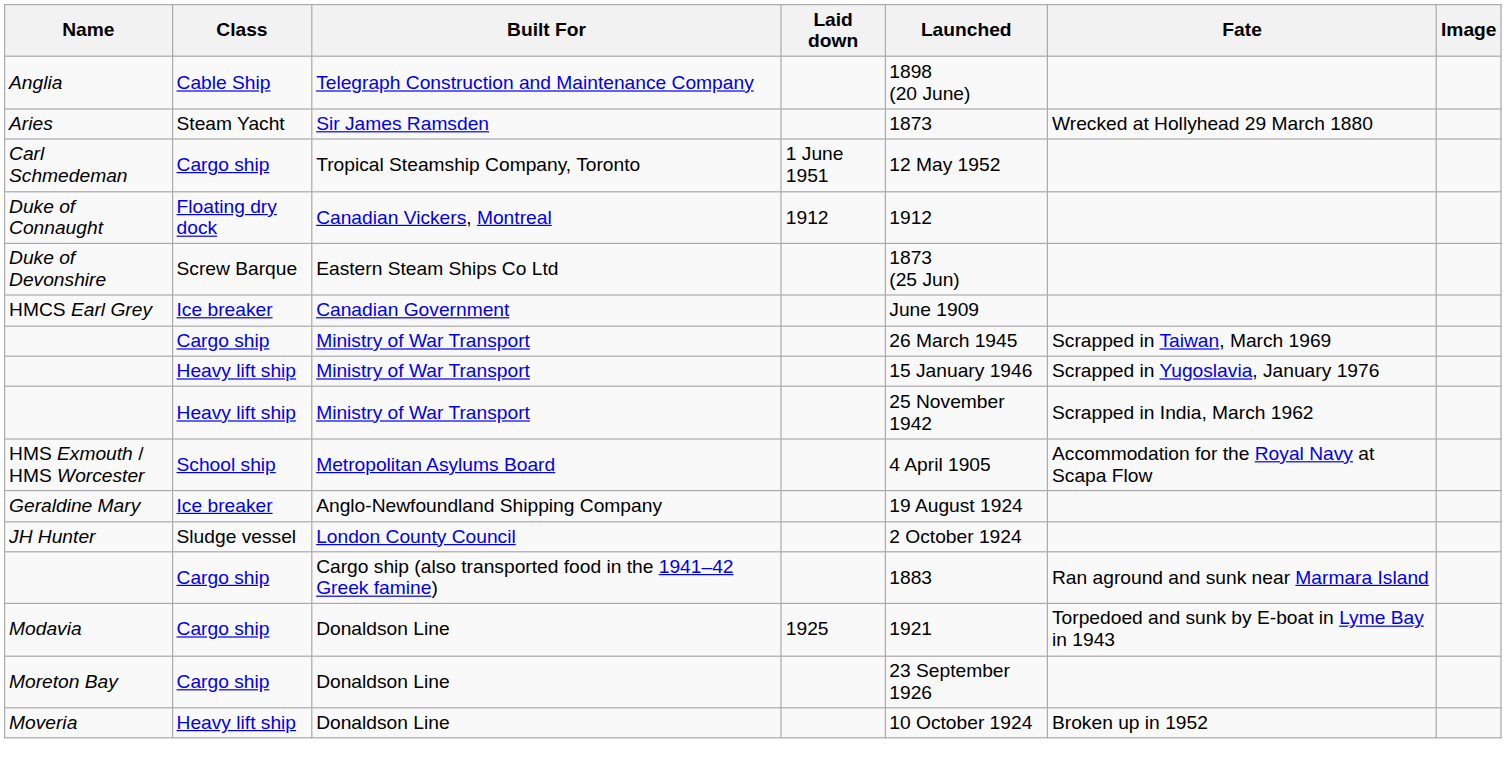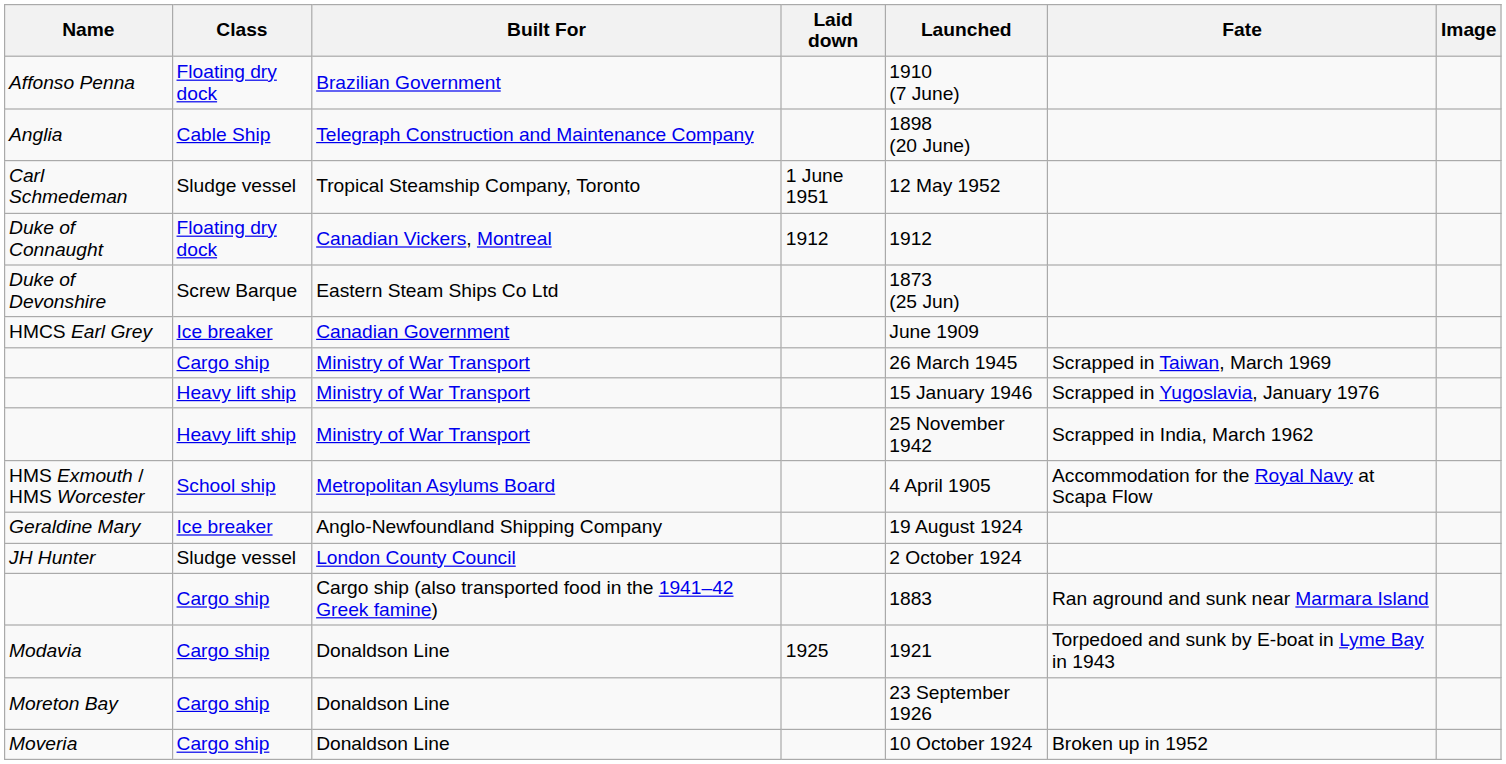 <table class="wikitable sortable">
 <tr>
 <th>Name</th>
 <th>Class</th>
 <th>Built For</th>
 <th>Laid down</th>
 <th>Launched</th>
 <th>Fate</th>
 <th class="unsortable">Image</th>
 </tr>
 <tr>
+<td><em>Affonso Penna</em></td>
+<td><a href='#'>Floating dry dock</a></td>
+<td> <a href='#'>Brazilian Government</a></td>
+<td></td>
+<td>1910<br>(7 June)</td>
+<td></td>
+<td></td>
+</tr>
+<tr>
 <td><em>Anglia</em></td>
 <td><a href='#'>Cable Ship</a></td>
 <td> <a href='#'>Telegraph Construction and Maintenance Company</a></td>
 <td></td>
 <td>1898<br>(20 June)</td>
 <td></td>
 <td></td>
 </tr>
 <tr>
-<td><em>Aries</em></td>
-<td>Steam Yacht</td>
-<td><a href='#'>Sir James Ramsden</a></td>
-<td></td>
-<td>1873</td>
-<td>Wrecked at Hollyhead 29 March 1880</td>
-<td></td>
-</tr>
-<tr>
 <td><em>Carl Schmedeman</em></td>
-<td><a href='#'>Cargo ship</a></td>
+<td>Sludge vessel</td>
 <td> Tropical Steamship Company, Toronto</td>
 <td>1 June 1951</td>
 <td>12 May 1952</td>
 <td></td>
 <td></td>
 </tr>
 <tr>
 <td><em>Duke of Connaught</em></td>
 <td><a href='#'>Floating dry dock</a></td>
 <td> <a href='#'>Canadian Vickers</a>, <a href='#'>Montreal</a></td>
 <td>1912</td>
 <td>1912</td>
 <td></td>
 <td></td>
 </tr>
 <tr>
 <td><em>Duke of Devonshire</em></td>
 <td>Screw Barque</td>
 <td>Eastern Steam Ships Co Ltd</td>
 <td></td>
 <td>1873<br>(25 Jun)</td>
 <td></td>
 </tr>
 <tr>
 <td>HMCS <em>Earl Grey</em></td>
 <td><a href='#'>Ice breaker</a></td>
 <td> <a href='#'>Canadian Government</a></td>
 <td></td>
 <td>June 1909</td>
 <td></td>
 <td></td>
 </tr>
 <tr>
 <td></td>
 <td><a href='#'>Cargo ship</a></td>
 <td> <a href='#'>Ministry of War Transport</a></td>
 <td></td>
 <td>26 March 1945</td>
 <td>Scrapped in <a href='#'>Taiwan</a>, March 1969</td>
 <td></td>
 </tr>
 <tr>
 <td></td>
 <td><a href='#'>Heavy lift ship</a></td>
 <td> <a href='#'>Ministry of War Transport</a></td>
 <td></td>
 <td>15 January 1946</td>
 <td>Scrapped in <a href='#'>Yugoslavia</a>, January 1976</td>
 <td></td>
 </tr>
 <tr>
 <td></td>
 <td><a href='#'>Heavy lift ship</a></td>
 <td> <a href='#'>Ministry of War Transport</a></td>
 <td></td>
 <td>25 November 1942</td>
 <td>Scrapped in India, March 1962</td>
 <td></td>
 </tr>
 <tr>
 <td>HMS <em>Exmouth</em> /<br>HMS <em>Worcester</em></td>
 <td><a href='#'>School ship</a></td>
 <td> <a href='#'>Metropolitan Asylums Board</a></td>
 <td></td>
 <td>4 April 1905</td>
 <td>Accommodation for the <a href='#'>Royal Navy</a> at Scapa Flow</td>
 <td></td>
 </tr>
 <tr>
 <td><em>Geraldine Mary</em></td>
 <td><a href='#'>Ice breaker</a></td>
 <td>  Anglo-Newfoundland Shipping Company</td>
 <td></td>
 <td>19 August 1924</td>
 <td></td>
 <td></td>
 </tr>
 <tr>
 <td><em>JH Hunter</em></td>
 <td>Sludge vessel</td>
 <td> <a href='#'>London County Council</a></td>
 <td></td>
 <td>2 October 1924</td>
 <td></td>
 <td></td>
 </tr>
 <tr>
 <td></td>
 <td><a href='#'>Cargo ship</a></td>
 <td> Cargo ship (also transported food in the <a href='#'>1941–42 Greek famine</a>)</td>
 <td></td>
 <td>1883</td>
 <td>Ran aground and sunk near <a href='#'>Marmara Island</a></td>
 <td></td>
 </tr>
 <tr>
 <td><em>Modavia</em></td>
 <td><a href='#'>Cargo ship</a></td>
 <td> Donaldson Line</td>
 <td>1925</td>
 <td>1921</td>
 <td>Torpedoed and sunk by E-boat in <a href='#'>Lyme Bay</a> in 1943</td>
 <td></td>
 </tr>
 <tr>
 <td><em>Moreton Bay</em></td>
 <td><a href='#'>Cargo ship</a></td>
 <td> Donaldson Line</td>
 <td></td>
 <td>23 September 1926</td>
 <td></td>
 <td></td>
 </tr>
 <tr>
 <td><em>Moveria</em></td>
-<td><a href='#'>Heavy lift ship</a></td>
+<td><a href='#'>Cargo ship</a></td>
 <td> Donaldson Line</td>
 <td></td>
 <td>10 October 1924</td>
 <td>Broken up in 1952</td>
 <td></td>
 </tr>
 </table>
